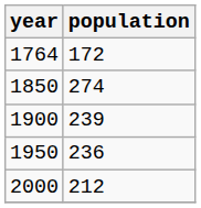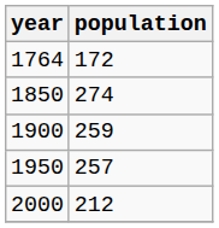 <table class="wikitable">
 <tr>
 <th>year</th>
 <th>population</th>
 </tr>
 <tr>
 <td>1764</td>
 <td>172</td>
 </tr>
 <tr>
 <td>1850</td>
 <td>274</td>
 </tr>
 <tr>
 <td>1900</td>
-<td>239</td>
+<td>259</td>
 </tr>
 <tr>
 <td>1950</td>
-<td>236</td>
+<td>257</td>
 </tr>
 <tr>
 <td>2000</td>
 <td>212</td>
 </tr>
 <tr>
 </tr>
 </table>
